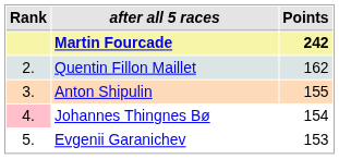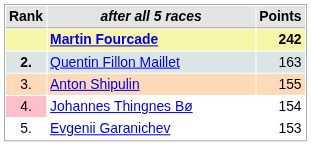 <table cellspacing="1" cellpadding="3" style="border:1px solid #aaa; font-size:86%;">
 <tr style="background:#e4e4e4;">
 <th style="border-bottom:1px solid #aaa; width:10px;">Rank</th>
 <th style="border-bottom:1px solid #aaa; width:200px; white-space:nowrap;"><em>after all 5 races</em></th>
 <th style="border-bottom:1px solid #aaa; width:20px;">Points</th>
 </tr>
 <tr style="background:#f7f6a8;">
 <td style="text-align:center"></td>
 <td> <strong><a href='#'>Martin Fourcade</a></strong></td>
 <td style="text-align:right"><strong>242</strong></td>
 </tr>
 <tr style="background:#dce5e5;">
-<td style="text-align:center">2.</td>
+<td style="text-align:center"><strong>2.</strong></td>
 <td> <a href='#'>Quentin Fillon Maillet</a></td>
-<td style="text-align:right">162</td>
+<td style="text-align:right">163</td>
 </tr>
 <tr style="background:#ffdab9;">
 <td style="text-align:center">3.</td>
 <td> <a href='#'>Anton Shipulin</a></td>
 <td style="text-align:right">155</td>
 </tr>
 <tr>
 <td style="background: pink; text-align:center">4.</td>
 <td> <a href='#'>Johannes Thingnes Bø</a></td>
 <td style="text-align:right">154</td>
 </tr>
 <tr>
 <td style="text-align:center">5.</td>
 <td> <a href='#'>Evgenii Garanichev</a></td>
 <td style="text-align:right">153</td>
 </tr>
 </table>
